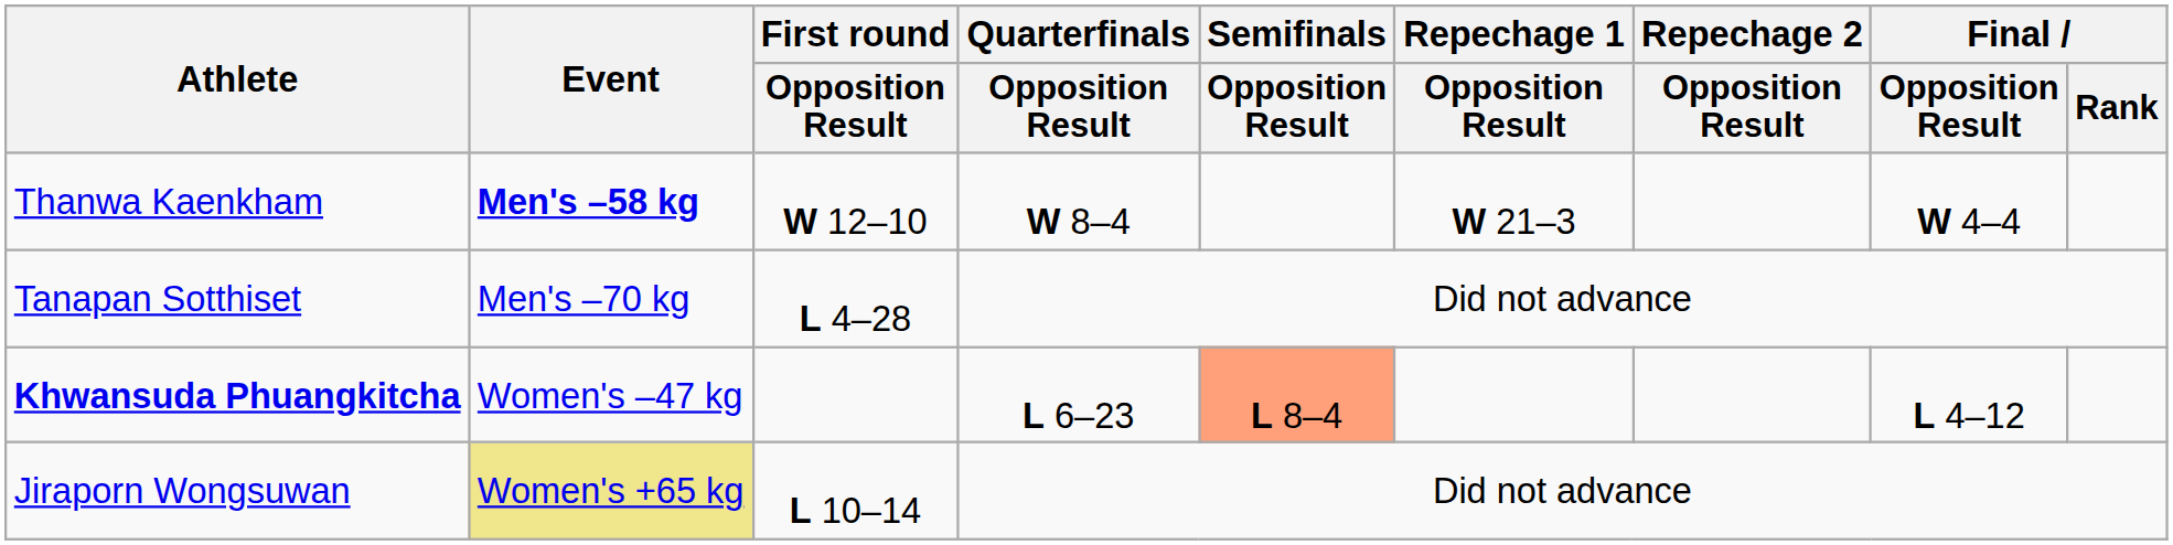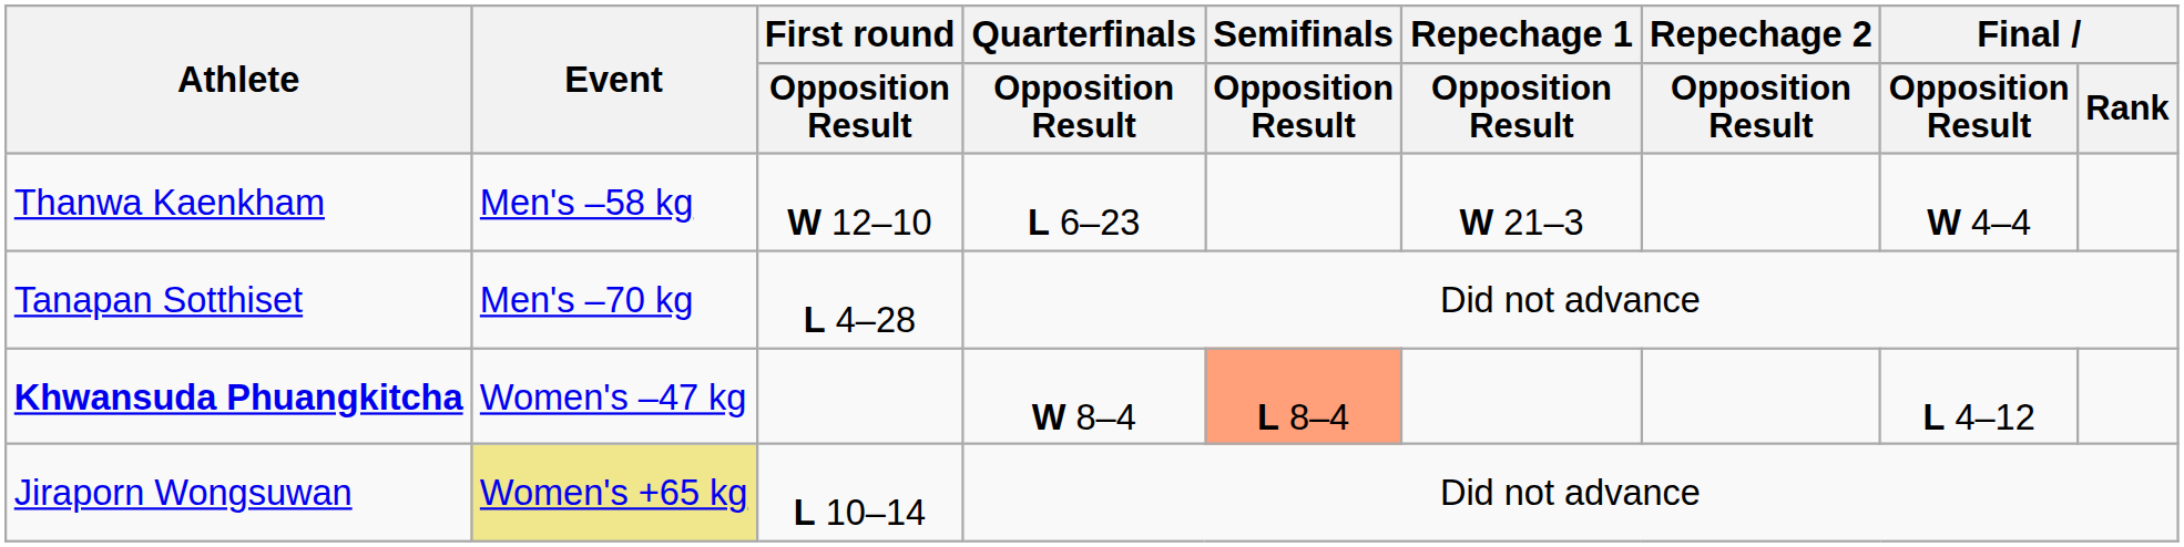 <table class="wikitable" style="font-size:90%;">
 <tr>
 <th rowspan=2>Athlete</th>
 <th rowspan=2>Event</th>
 <th>First round</th>
 <th>Quarterfinals</th>
 <th>Semifinals</th>
 <th>Repechage 1</th>
 <th>Repechage 2</th>
 <th colspan=2>Final / </th>
 </tr>
 <tr style="font-size:95%">
 <th>Opposition<br>Result</th>
 <th>Opposition<br>Result</th>
 <th>Opposition<br>Result</th>
 <th>Opposition<br>Result</th>
 <th>Opposition<br>Result</th>
 <th>Opposition<br>Result</th>
 <th>Rank</th>
 </tr>
 <tr align=center>
 <td align=left><a href='#'>Thanwa Kaenkham</a></td>
-<td align=left><strong><a href='#'>Men's –58 kg</a></strong></td>
+<td align=left><a href='#'>Men's –58 kg</a></td>
 <td><br><strong>W</strong> 12–10</td>
-<td><br><strong>W</strong> 8–4</td>
+<td><br><strong>L</strong> 6–23</td>
 <td></td>
 <td><br><strong>W</strong> 21–3</td>
 <td></td>
 <td><br><strong>W</strong> 4–4</td>
 <td></td>
 </tr>
 <tr align=center>
 <td align=left><a href='#'>Tanapan Sotthiset</a></td>
 <td align=left><a href='#'>Men's –70 kg</a></td>
 <td><br><strong>L</strong> 4–28</td>
 <td colspan="6">Did not advance</td>
 </tr>
 <tr align=center>
 <td align=left><strong><a href='#'>Khwansuda Phuangkitcha</a></strong></td>
 <td align=left><a href='#'>Women's –47 kg</a></td>
 <td></td>
-<td><br><strong>L</strong> 6–23</td>
+<td><br><strong>W</strong> 8–4</td>
 <td style="background: lightsalmon;"><br><strong>L</strong> 8–4</td>
 <td></td>
 <td></td>
 <td><br><strong>L</strong> 4–12</td>
 <td></td>
 </tr>
 <tr align=center>
 <td align=left><a href='#'>Jiraporn Wongsuwan</a></td>
 <td align=left style="background: khaki;"><a href='#'>Women's +65 kg</a></td>
 <td><br><strong>L</strong> 10–14</td>
 <td colspan="6">Did not advance</td>
 </tr>
 </table>
